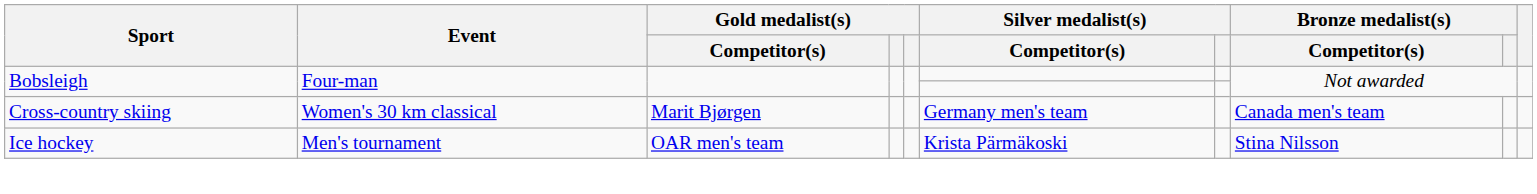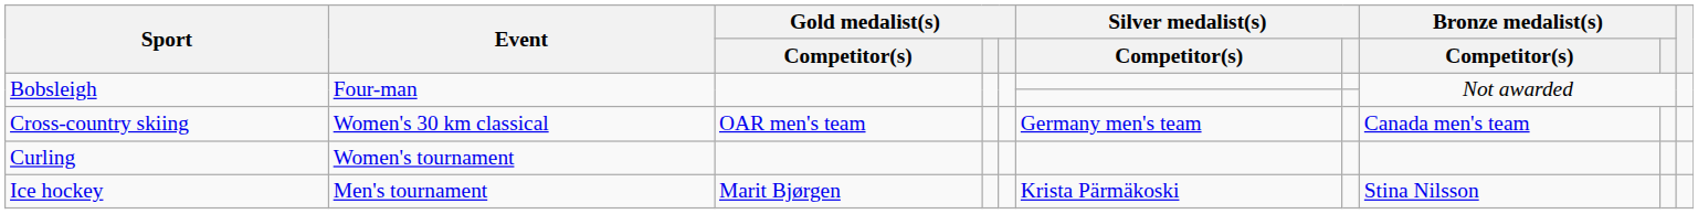 <table class="wikitable" style="width:100%;">
 <tr>
 <th rowspan="2">Sport</th>
 <th rowspan="2">Event</th>
 <th colspan="3">Gold medalist(s)</th>
 <th colspan="2">Silver medalist(s)</th>
 <th colspan="2">Bronze medalist(s)</th>
 <th rowspan="2"></th>
 </tr>
 <tr>
 <th>Competitor(s)</th>
 <th></th>
 <th></th>
 <th>Competitor(s)</th>
 <th></th>
 <th>Competitor(s)</th>
 <th></th>
 </tr>
 <tr>
 <td rowspan="2"><a href='#'>Bobsleigh</a></td>
 <td rowspan="2"><a href='#'>Four-man</a></td>
 <td rowspan="2"></td>
 <td rowspan="2"></td>
 <td rowspan="2"></td>
 <td></td>
 <td></td>
 <td rowspan=2 colspan=2 align=center><em>Not awarded</em></td>
 <td rowspan="2"></td>
 </tr>
 <tr>
 <td></td>
 <td></td>
 </tr>
 <tr>
 <td><a href='#'>Cross-country skiing</a></td>
 <td><a href='#'>Women's 30 km classical</a></td>
-<td><a href='#'>Marit Bjørgen</a></td>
+<td><a href='#'>OAR men's team</a></td>
 <td></td>
 <td></td>
 <td><a href='#'>Germany men's team</a></td>
 <td></td>
 <td><a href='#'>Canada men's team</a></td>
 <td></td>
 <td></td>
 </tr>
 <tr>
+<td><a href='#'>Curling</a></td>
+<td><a href='#'>Women's tournament</a></td>
+<td></td>
+<td></td>
+<td></td>
+<td></td>
+<td></td>
+<td></td>
+<td></td>
+<td></td>
+</tr>
+<tr>
 <td><a href='#'>Ice hockey</a></td>
 <td><a href='#'>Men's tournament</a></td>
-<td><a href='#'>OAR men's team</a></td>
+<td><a href='#'>Marit Bjørgen</a></td>
 <td></td>
 <td></td>
 <td><a href='#'>Krista Pärmäkoski</a></td>
 <td></td>
 <td><a href='#'>Stina Nilsson</a></td>
 <td></td>
 <td></td>
 </tr>
 </table>
